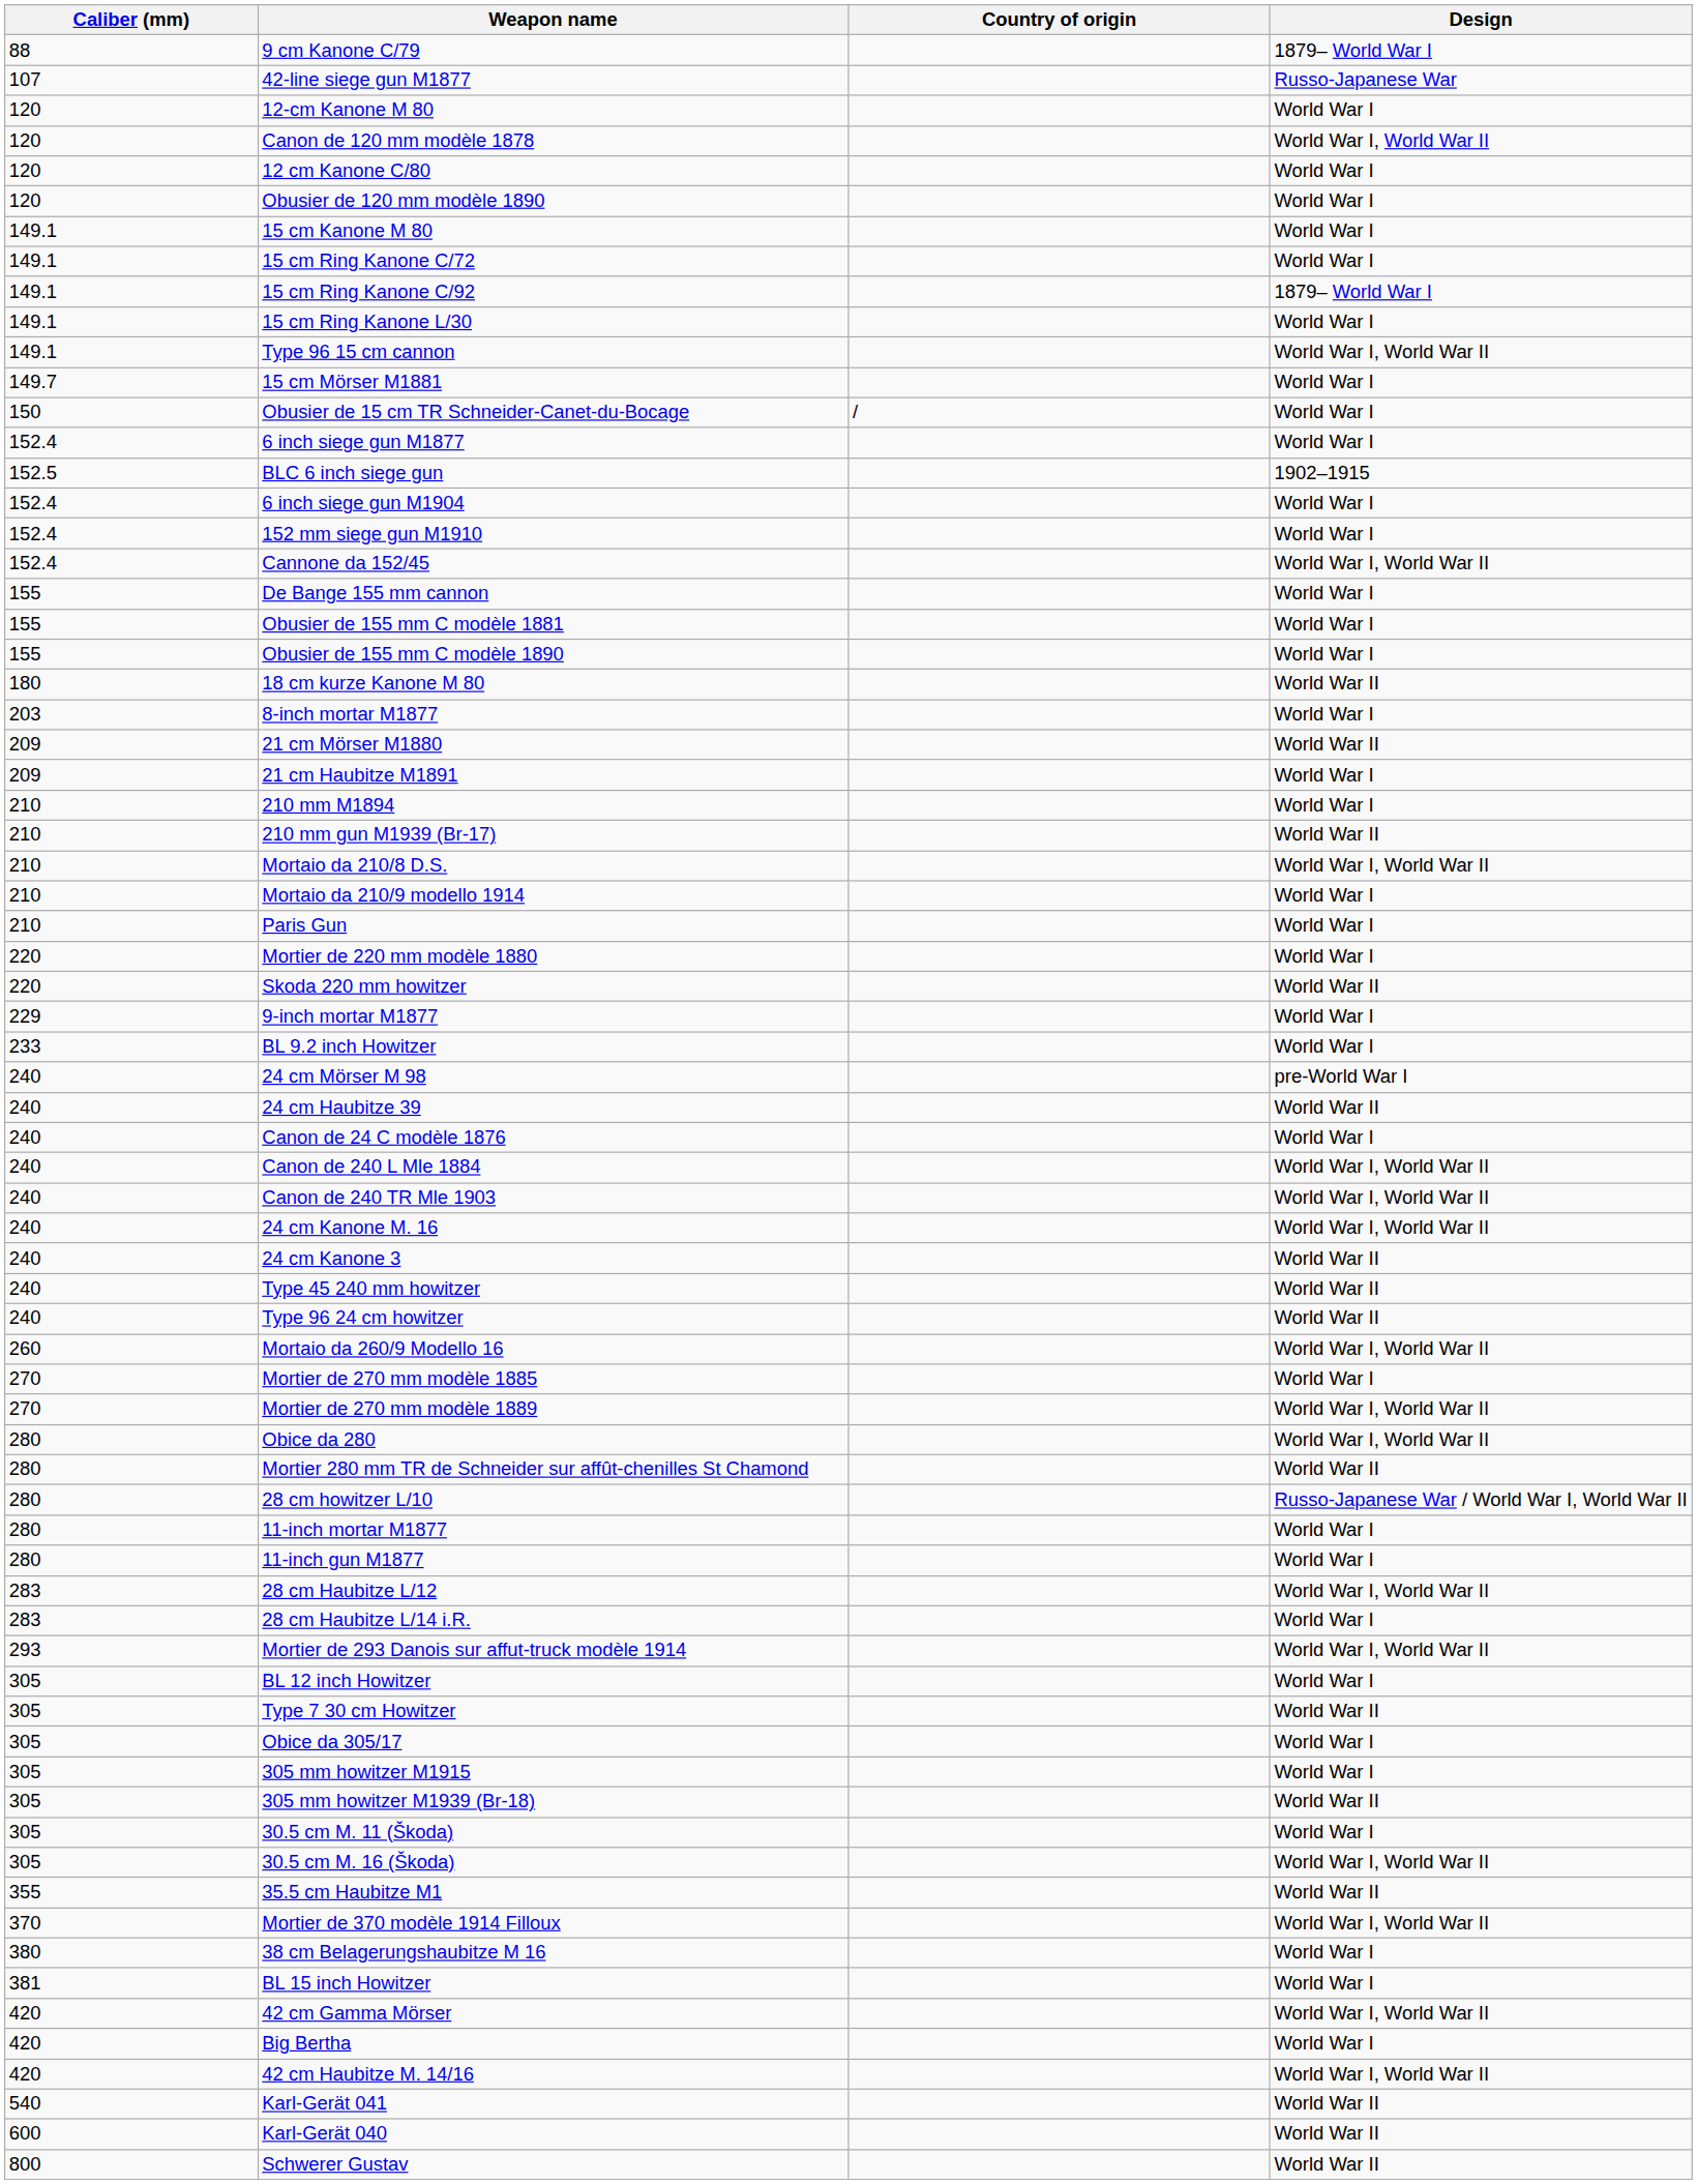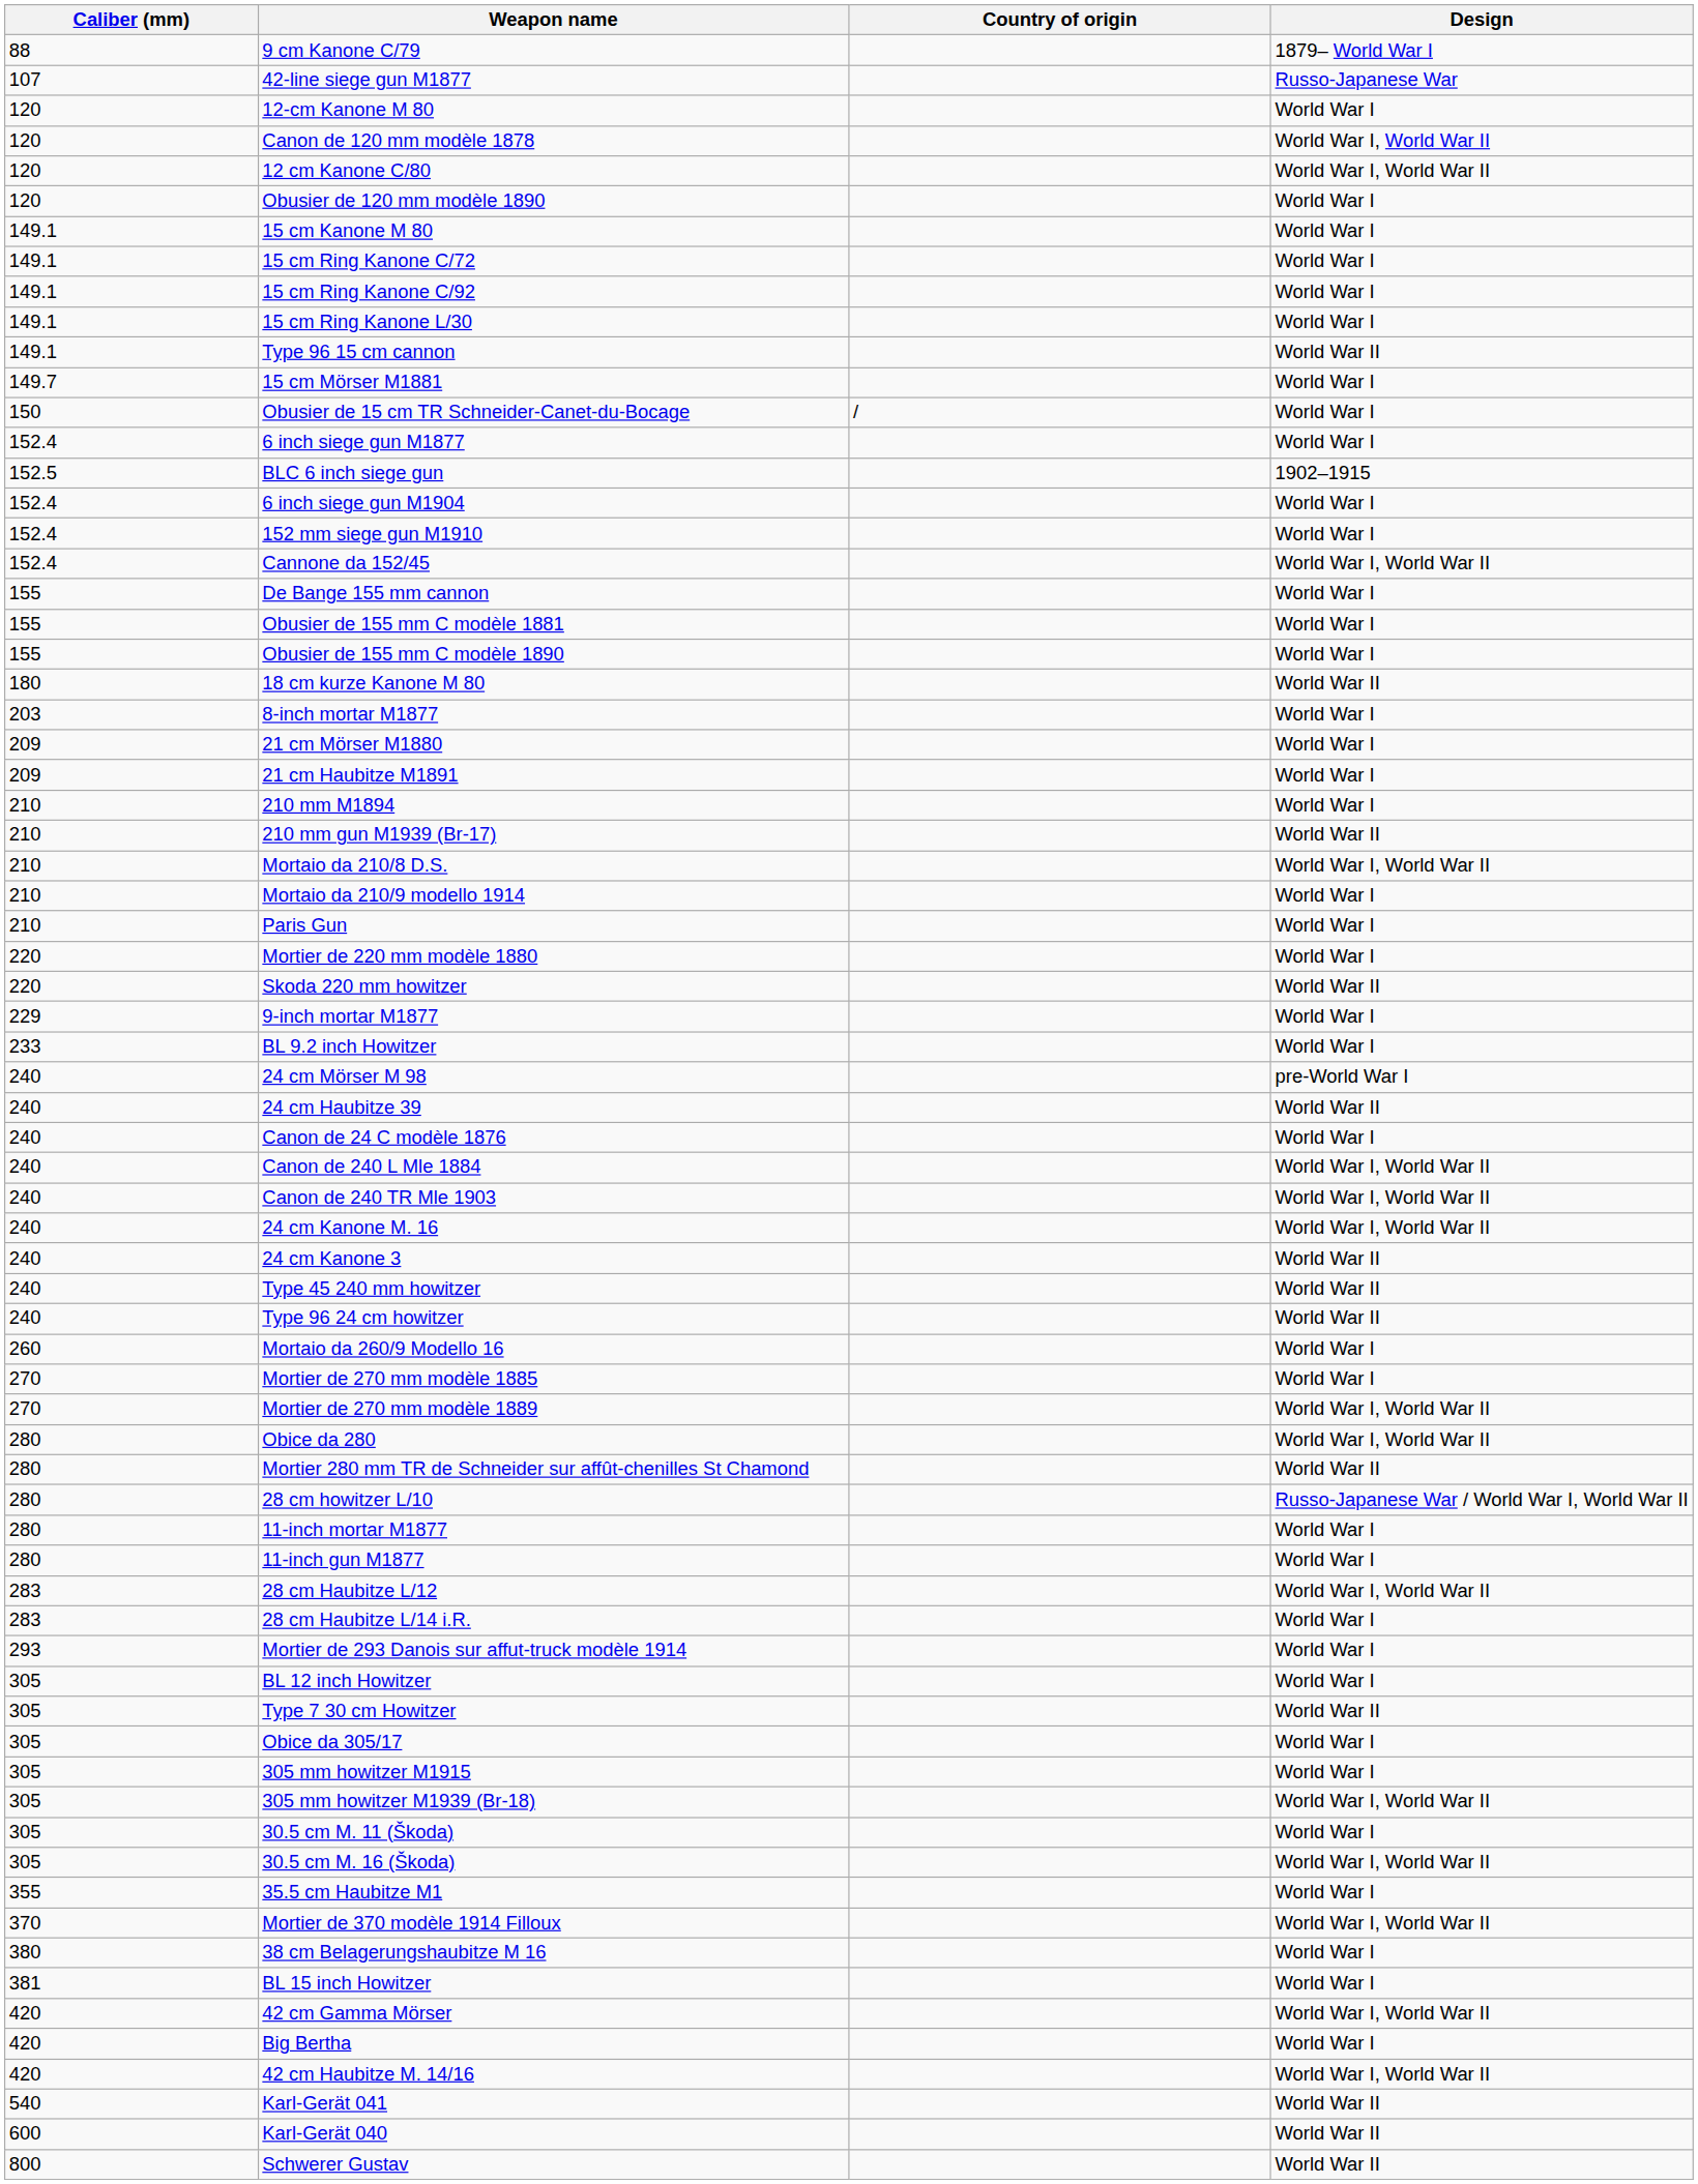 <table class="wikitable sortable" style="font-size:100%;">
 <tr>
 <th width=15%><a href='#'>Caliber</a> (mm)</th>
 <th width=35%>Weapon name</th>
 <th width=25%>Country of origin</th>
 <th width=25%>Design</th>
 </tr>
 <tr>
 <td>88</td>
 <td><a href='#'>9 cm Kanone C/79</a></td>
 <td></td>
 <td>1879– <a href='#'>World War I</a></td>
 </tr>
 <tr>
 <td>107</td>
 <td><a href='#'>42-line siege gun M1877</a></td>
 <td></td>
 <td><a href='#'>Russo-Japanese War</a></td>
 </tr>
 <tr>
 <td>120</td>
 <td><a href='#'>12-cm Kanone M 80</a></td>
 <td></td>
 <td>World War I</td>
 </tr>
 <tr>
 <td>120</td>
 <td><a href='#'>Canon de 120 mm modèle 1878</a></td>
 <td></td>
 <td>World War I, <a href='#'>World War II</a></td>
 </tr>
 <tr>
 <td>120</td>
 <td><a href='#'>12 cm Kanone C/80</a></td>
 <td></td>
-<td>World War I</td>
+<td>World War I, World War II</td>
 </tr>
 <tr>
 <td>120</td>
 <td><a href='#'>Obusier de 120 mm modèle 1890</a></td>
 <td></td>
 <td>World War I</td>
 </tr>
 <tr>
 <td>149.1</td>
 <td><a href='#'>15 cm Kanone M 80</a></td>
 <td></td>
 <td>World War I</td>
 </tr>
 <tr>
 <td>149.1</td>
 <td><a href='#'>15 cm Ring Kanone C/72</a></td>
 <td></td>
 <td>World War I</td>
 </tr>
 <tr>
 <td>149.1</td>
 <td><a href='#'>15 cm Ring Kanone C/92</a></td>
 <td></td>
-<td>1879– <a href='#'>World War I</a></td>
+<td>World War I</td>
 </tr>
 <tr>
 <td>149.1</td>
 <td><a href='#'>15 cm Ring Kanone L/30</a></td>
 <td></td>
 <td>World War I</td>
 </tr>
 <tr>
 <td>149.1</td>
 <td><a href='#'>Type 96 15 cm cannon</a></td>
 <td></td>
-<td>World War I, World War II</td>
+<td>World War II</td>
 </tr>
 <tr>
 <td>149.7</td>
 <td><a href='#'>15 cm Mörser M1881</a></td>
 <td></td>
 <td>World War I</td>
 </tr>
 <tr>
 <td>150</td>
 <td><a href='#'>Obusier de 15 cm TR Schneider-Canet-du-Bocage</a></td>
 <td> / </td>
 <td>World War I</td>
 </tr>
 <tr>
 <td>152.4</td>
 <td><a href='#'>6 inch siege gun M1877</a></td>
 <td></td>
 <td>World War I</td>
 </tr>
 <tr>
 <td>152.5</td>
 <td><a href='#'>BLC 6 inch siege gun</a></td>
 <td></td>
 <td>1902–1915</td>
 </tr>
 <tr>
 <td>152.4</td>
 <td><a href='#'>6 inch siege gun M1904</a></td>
 <td></td>
 <td>World War I</td>
 </tr>
 <tr>
 <td>152.4</td>
 <td><a href='#'>152 mm siege gun M1910</a></td>
 <td></td>
 <td>World War I</td>
 </tr>
 <tr>
 <td>152.4</td>
 <td><a href='#'>Cannone da 152/45</a></td>
 <td></td>
 <td>World War I, World War II</td>
 </tr>
 <tr>
 <td>155</td>
 <td><a href='#'>De Bange 155 mm cannon</a></td>
 <td></td>
 <td>World War I</td>
 </tr>
 <tr>
 <td>155</td>
 <td><a href='#'>Obusier de 155 mm C modèle 1881</a></td>
 <td></td>
 <td>World War I</td>
 </tr>
 <tr>
 <td>155</td>
 <td><a href='#'>Obusier de 155 mm C modèle 1890</a></td>
 <td></td>
 <td>World War I</td>
 </tr>
 <tr>
 <td>180</td>
 <td><a href='#'>18 cm kurze Kanone M 80</a></td>
 <td></td>
 <td>World War II</td>
 </tr>
 <tr>
 <td>203</td>
 <td><a href='#'>8-inch mortar M1877</a></td>
 <td></td>
 <td>World War I</td>
 </tr>
 <tr>
 <td>209</td>
 <td><a href='#'>21 cm Mörser M1880</a></td>
 <td></td>
-<td>World War II</td>
+<td>World War I</td>
 </tr>
 <tr>
 <td>209</td>
 <td><a href='#'>21 cm Haubitze M1891</a></td>
 <td></td>
 <td>World War I</td>
 </tr>
 <tr>
 <td>210</td>
 <td><a href='#'>210 mm M1894</a></td>
 <td></td>
 <td>World War I</td>
 </tr>
 <tr>
 <td>210</td>
 <td><a href='#'>210 mm gun M1939 (Br-17)</a></td>
 <td></td>
 <td>World War II</td>
 </tr>
 <tr>
 <td>210</td>
 <td><a href='#'>Mortaio da 210/8 D.S.</a></td>
 <td></td>
 <td>World War I, World War II</td>
 </tr>
 <tr>
 <td>210</td>
 <td><a href='#'>Mortaio da 210/9 modello 1914</a></td>
 <td></td>
 <td>World War I</td>
 </tr>
 <tr>
 <td>210</td>
 <td><a href='#'>Paris Gun</a></td>
 <td></td>
 <td>World War I</td>
 </tr>
 <tr>
 <td>220</td>
 <td><a href='#'>Mortier de 220 mm modèle 1880</a></td>
 <td></td>
 <td>World War I</td>
 </tr>
 <tr>
 <td>220</td>
 <td><a href='#'>Skoda 220 mm howitzer</a></td>
 <td></td>
 <td>World War II</td>
 </tr>
 <tr>
 <td>229</td>
 <td><a href='#'>9-inch mortar M1877</a></td>
 <td></td>
 <td>World War I</td>
 </tr>
 <tr>
 <td>233</td>
 <td><a href='#'>BL 9.2 inch Howitzer</a></td>
 <td></td>
 <td>World War I</td>
 </tr>
 <tr>
 <td>240</td>
 <td><a href='#'>24 cm Mörser M 98</a></td>
 <td></td>
 <td>pre-World War I</td>
 </tr>
 <tr>
 <td>240</td>
 <td><a href='#'>24 cm Haubitze 39</a></td>
 <td></td>
 <td>World War II</td>
 </tr>
 <tr>
 <td>240</td>
 <td><a href='#'>Canon de 24 C modèle 1876</a></td>
 <td></td>
 <td>World War I</td>
 </tr>
 <tr>
 <td>240</td>
 <td><a href='#'>Canon de 240 L Mle 1884</a></td>
 <td></td>
 <td>World War I, World War II</td>
 </tr>
 <tr>
 <td>240</td>
 <td><a href='#'>Canon de 240 TR Mle 1903</a></td>
 <td></td>
 <td>World War I, World War II</td>
 </tr>
 <tr>
 <td>240</td>
 <td><a href='#'>24 cm Kanone M. 16</a></td>
 <td></td>
 <td>World War I, World War II</td>
 </tr>
 <tr>
 <td>240</td>
 <td><a href='#'>24 cm Kanone 3</a></td>
 <td></td>
 <td>World War II</td>
 </tr>
 <tr>
 <td>240</td>
 <td><a href='#'>Type 45 240 mm howitzer</a></td>
 <td></td>
 <td>World War II</td>
 </tr>
 <tr>
 <td>240</td>
 <td><a href='#'>Type 96 24 cm howitzer</a></td>
 <td></td>
 <td>World War II</td>
 </tr>
 <tr>
 <td>260</td>
 <td><a href='#'>Mortaio da 260/9 Modello 16</a></td>
 <td></td>
-<td>World War I, World War II</td>
+<td>World War I</td>
 </tr>
 <tr>
 <td>270</td>
 <td><a href='#'>Mortier de 270 mm modèle 1885</a></td>
 <td></td>
 <td>World War I</td>
 </tr>
 <tr>
 <td>270</td>
 <td><a href='#'>Mortier de 270 mm modèle 1889</a></td>
 <td></td>
 <td>World War I, World War II</td>
 </tr>
 <tr>
 <td>280</td>
 <td><a href='#'>Obice da 280</a></td>
 <td></td>
 <td>World War I, World War II</td>
 </tr>
 <tr>
 <td>280</td>
 <td><a href='#'>Mortier 280 mm TR de Schneider sur affût-chenilles St Chamond</a></td>
 <td></td>
 <td>World War II</td>
 </tr>
 <tr>
 <td>280</td>
 <td><a href='#'>28 cm howitzer L/10</a></td>
 <td></td>
 <td><a href='#'>Russo-Japanese War</a> / World War I, World War II</td>
 </tr>
 <tr>
 <td>280</td>
 <td><a href='#'>11-inch mortar M1877</a></td>
 <td></td>
 <td>World War I</td>
 </tr>
 <tr>
 <td>280</td>
 <td><a href='#'>11-inch gun M1877</a></td>
 <td></td>
 <td>World War I</td>
 </tr>
 <tr>
 <td>283</td>
 <td><a href='#'>28 cm Haubitze L/12</a></td>
 <td></td>
 <td>World War I, World War II</td>
 </tr>
 <tr>
 <td>283</td>
 <td><a href='#'>28 cm Haubitze L/14 i.R.</a></td>
 <td></td>
 <td>World War I</td>
 </tr>
 <tr>
 <td>293</td>
 <td><a href='#'>Mortier de 293 Danois sur affut-truck modèle 1914</a></td>
 <td></td>
-<td>World War I, World War II</td>
+<td>World War I</td>
 </tr>
 <tr>
 <td>305</td>
 <td><a href='#'>BL 12 inch Howitzer</a></td>
 <td></td>
 <td>World War I</td>
 </tr>
 <tr>
 <td>305</td>
 <td><a href='#'>Type 7 30 cm Howitzer</a></td>
 <td></td>
 <td>World War II</td>
 </tr>
 <tr>
 <td>305</td>
 <td><a href='#'>Obice da 305/17</a></td>
 <td></td>
 <td>World War I</td>
 </tr>
 <tr>
 <td>305</td>
 <td><a href='#'>305 mm howitzer M1915</a></td>
 <td></td>
 <td>World War I</td>
 </tr>
 <tr>
 <td>305</td>
 <td><a href='#'>305 mm howitzer M1939 (Br-18)</a></td>
 <td></td>
-<td>World War II</td>
+<td>World War I, World War II</td>
 </tr>
 <tr>
 <td>305</td>
 <td><a href='#'>30.5 cm M. 11 (Škoda)</a></td>
 <td></td>
 <td>World War I</td>
 </tr>
 <tr>
 <td>305</td>
 <td><a href='#'>30.5 cm M. 16 (Škoda)</a></td>
 <td></td>
 <td>World War I, World War II</td>
 </tr>
 <tr>
 <td>355</td>
 <td><a href='#'>35.5 cm Haubitze M1</a></td>
 <td></td>
-<td>World War II</td>
+<td>World War I</td>
 </tr>
 <tr>
 <td>370</td>
 <td><a href='#'>Mortier de 370 modèle 1914 Filloux</a></td>
 <td></td>
 <td>World War I, World War II</td>
 </tr>
 <tr>
 <td>380</td>
 <td><a href='#'>38 cm Belagerungshaubitze M 16</a></td>
 <td></td>
 <td>World War I</td>
 </tr>
 <tr>
 <td>381</td>
 <td><a href='#'>BL 15 inch Howitzer</a></td>
 <td></td>
 <td>World War I</td>
 </tr>
 <tr>
 <td>420</td>
 <td><a href='#'>42 cm Gamma Mörser</a></td>
 <td></td>
 <td>World War I, World War II</td>
 </tr>
 <tr>
 <td>420</td>
 <td><a href='#'>Big Bertha</a></td>
 <td></td>
 <td>World War I</td>
 </tr>
 <tr>
 <td>420</td>
 <td><a href='#'>42 cm Haubitze M. 14/16</a></td>
 <td></td>
 <td>World War I, World War II</td>
 </tr>
 <tr>
 <td>540</td>
 <td><a href='#'>Karl-Gerät 041</a></td>
 <td></td>
 <td>World War II</td>
 </tr>
 <tr>
 <td>600</td>
 <td><a href='#'>Karl-Gerät 040</a></td>
 <td></td>
 <td>World War II</td>
 </tr>
 <tr>
 <td>800</td>
 <td><a href='#'>Schwerer Gustav</a></td>
 <td></td>
 <td>World War II</td>
 </tr>
 </table>
